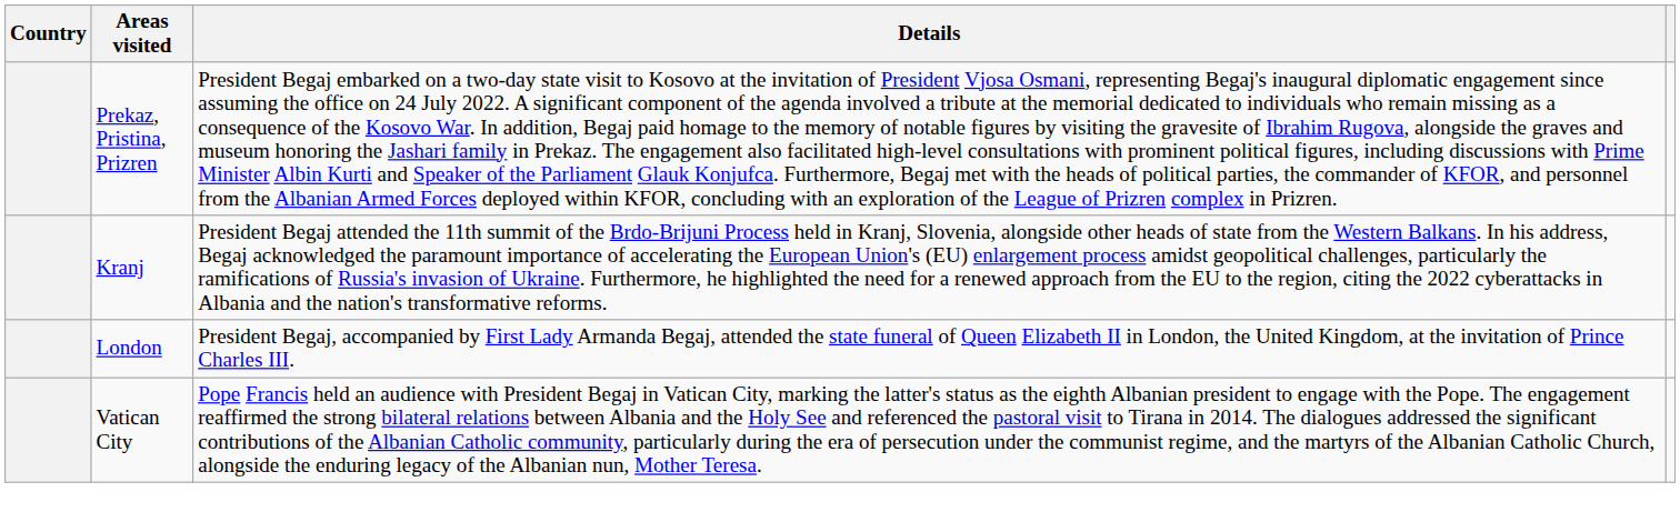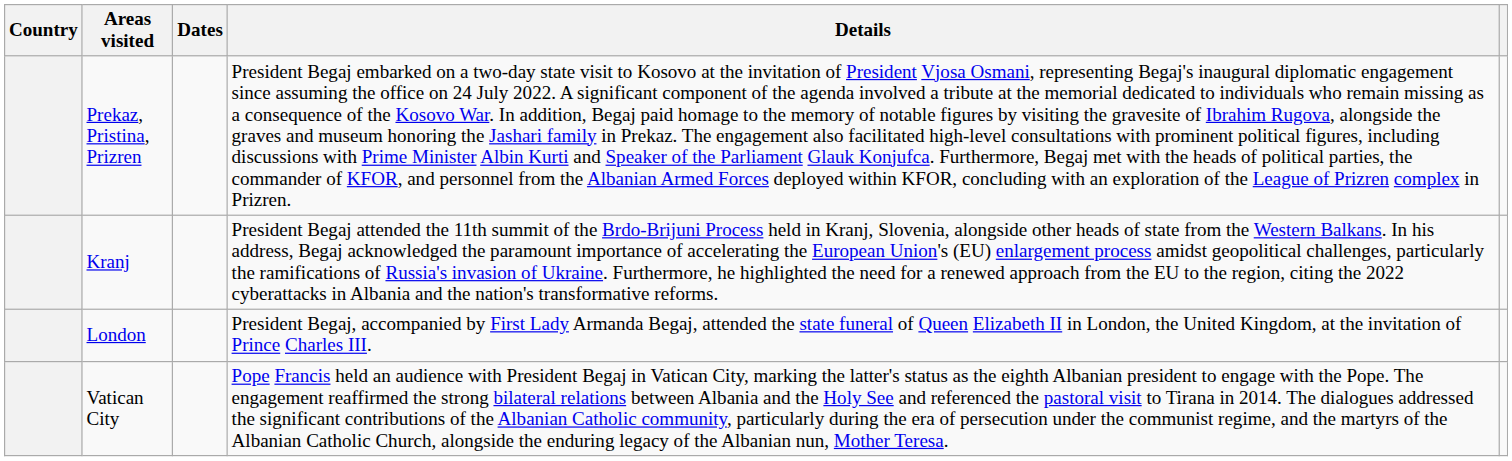 <table class="wikitable sortable" style="margin: 1em auto 1em auto">
 <tr>
 <th>Country</th>
 <th>Areas visited</th>
+<th>Dates</th>
 <th class="unsortable">Details</th>
 <th></th>
 </tr>
 <tr>
 <th></th>
 <td><a href='#'>Prekaz</a>, <a href='#'>Pristina</a>, <a href='#'>Prizren</a></td>
+<td></td>
 <td>President Begaj embarked on a two-day state visit to Kosovo at the invitation of <a href='#'>President</a> <a href='#'>Vjosa Osmani</a>, representing Begaj's inaugural diplomatic engagement since assuming the office on 24 July 2022. A significant component of the agenda involved a tribute at the memorial dedicated to individuals who remain missing as a consequence of the <a href='#'>Kosovo War</a>. In addition, Begaj paid homage to the memory of notable figures by visiting the gravesite of <a href='#'>Ibrahim Rugova</a>, alongside the graves and museum honoring the <a href='#'>Jashari family</a> in Prekaz. The engagement also facilitated high-level consultations with prominent political figures, including discussions with <a href='#'>Prime Minister</a> <a href='#'>Albin Kurti</a> and <a href='#'>Speaker of the Parliament</a> <a href='#'>Glauk Konjufca</a>. Furthermore, Begaj met with the heads of political parties, the commander of <a href='#'>KFOR</a>, and personnel from the <a href='#'>Albanian Armed Forces</a> deployed within KFOR, concluding with an exploration of the <a href='#'>League of Prizren</a> <a href='#'>complex</a> in Prizren.</td>
 <td></td>
 </tr>
 <tr>
 <th></th>
 <td><a href='#'>Kranj</a></td>
+<td></td>
 <td>President Begaj attended the 11th summit of the <a href='#'>Brdo-Brijuni Process</a> held in Kranj, Slovenia, alongside other heads of state from the <a href='#'>Western Balkans</a>. In his address, Begaj acknowledged the paramount importance of accelerating the <a href='#'>European Union</a>'s (EU) <a href='#'>enlargement process</a> amidst geopolitical challenges, particularly the ramifications of <a href='#'>Russia's invasion of Ukraine</a>. Furthermore, he highlighted the need for a renewed approach from the EU to the region, citing the 2022 cyberattacks in Albania and the nation's transformative reforms.</td>
 <td></td>
 </tr>
 <tr>
 <th></th>
 <td><a href='#'>London</a></td>
+<td></td>
 <td>President Begaj, accompanied by <a href='#'>First Lady</a> Armanda Begaj, attended the <a href='#'>state funeral</a> of <a href='#'>Queen</a> <a href='#'>Elizabeth II</a> in London, the United Kingdom, at the invitation of <a href='#'>Prince</a> <a href='#'>Charles III</a>.</td>
 <td></td>
 </tr>
 <tr>
 <th></th>
 <td>Vatican City</td>
+<td></td>
 <td><a href='#'>Pope</a> <a href='#'>Francis</a> held an audience with President Begaj in Vatican City, marking the latter's status as the eighth Albanian president to engage with the Pope. The engagement reaffirmed the strong <a href='#'>bilateral relations</a> between Albania and the <a href='#'>Holy See</a> and referenced the <a href='#'>pastoral visit</a> to Tirana in 2014. The dialogues addressed the significant contributions of the <a href='#'>Albanian Catholic community</a>, particularly during the era of persecution under the communist regime, and the martyrs of the Albanian Catholic Church, alongside the enduring legacy of the Albanian nun, <a href='#'>Mother Teresa</a>.</td>
 <td></td>
 </tr>
 </table>
